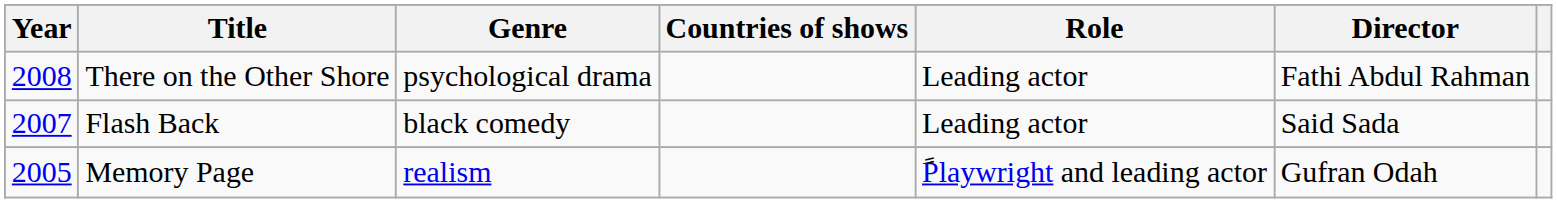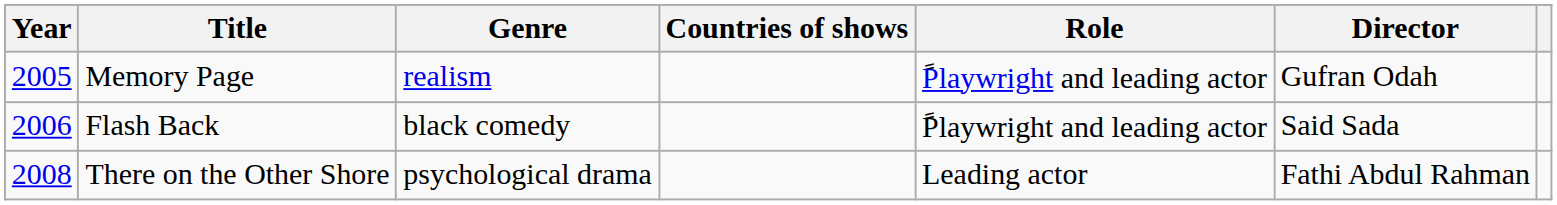 <table class="wikitable">
 <tr>
 <th>Year</th>
 <th>Title</th>
 <th>Genre</th>
 <th>Countries of shows</th>
 <th>Role</th>
 <th>Director</th>
 <th></th>
 </tr>
 <tr>
+<td><a href='#'>2005</a></td>
+<td>Memory Page</td>
+<td><a href='#'>realism</a></td>
+<td></td>
+<td>ً<a href='#'>Playwright</a> and leading actor</td>
+<td>Gufran Odah</td>
+<td></td>
+</tr>
+<tr>
+<td><a href='#'>2006</a></td>
+<td>Flash Back</td>
+<td>black comedy</td>
+<td><br></td>
+<td>ًPlaywright and leading actor</td>
+<td>Said Sada</td>
+<td></td>
+</tr>
+<tr>
 <td><a href='#'>2008</a></td>
 <td>There on the Other Shore</td>
 <td>psychological drama</td>
 <td><br></td>
 <td>Leading actor</td>
 <td>Fathi Abdul Rahman</td>
 <td></td>
 </tr>
-<tr>
-<td><a href='#'>2007</a></td>
-<td>Flash Back</td>
-<td>black comedy</td>
-<td><br></td>
-<td>Leading actor</td>
-<td>Said Sada</td>
-<td></td>
-</tr>
-<tr>
-<td><a href='#'>2005</a></td>
-<td>Memory Page</td>
-<td><a href='#'>realism</a></td>
-<td></td>
-<td>ً<a href='#'>Playwright</a> and leading actor</td>
-<td>Gufran Odah</td>
-<td></td>
-</tr>
 </table>
